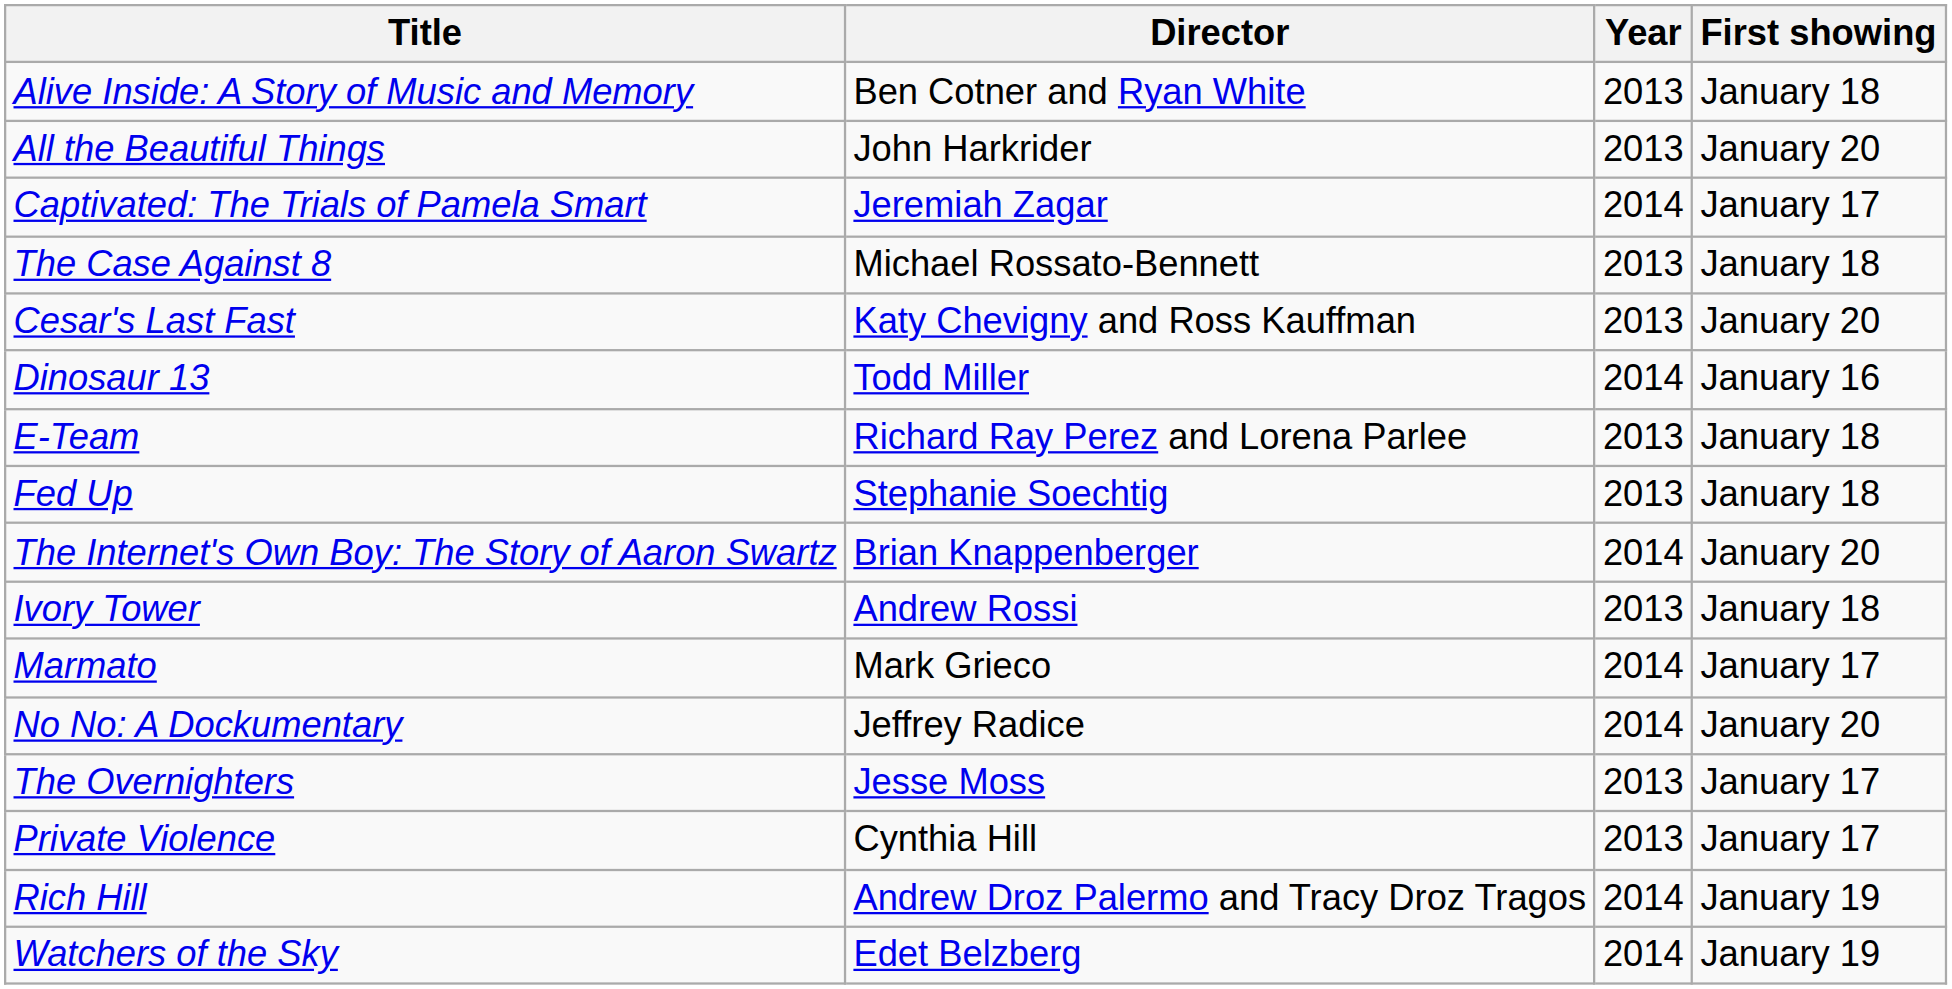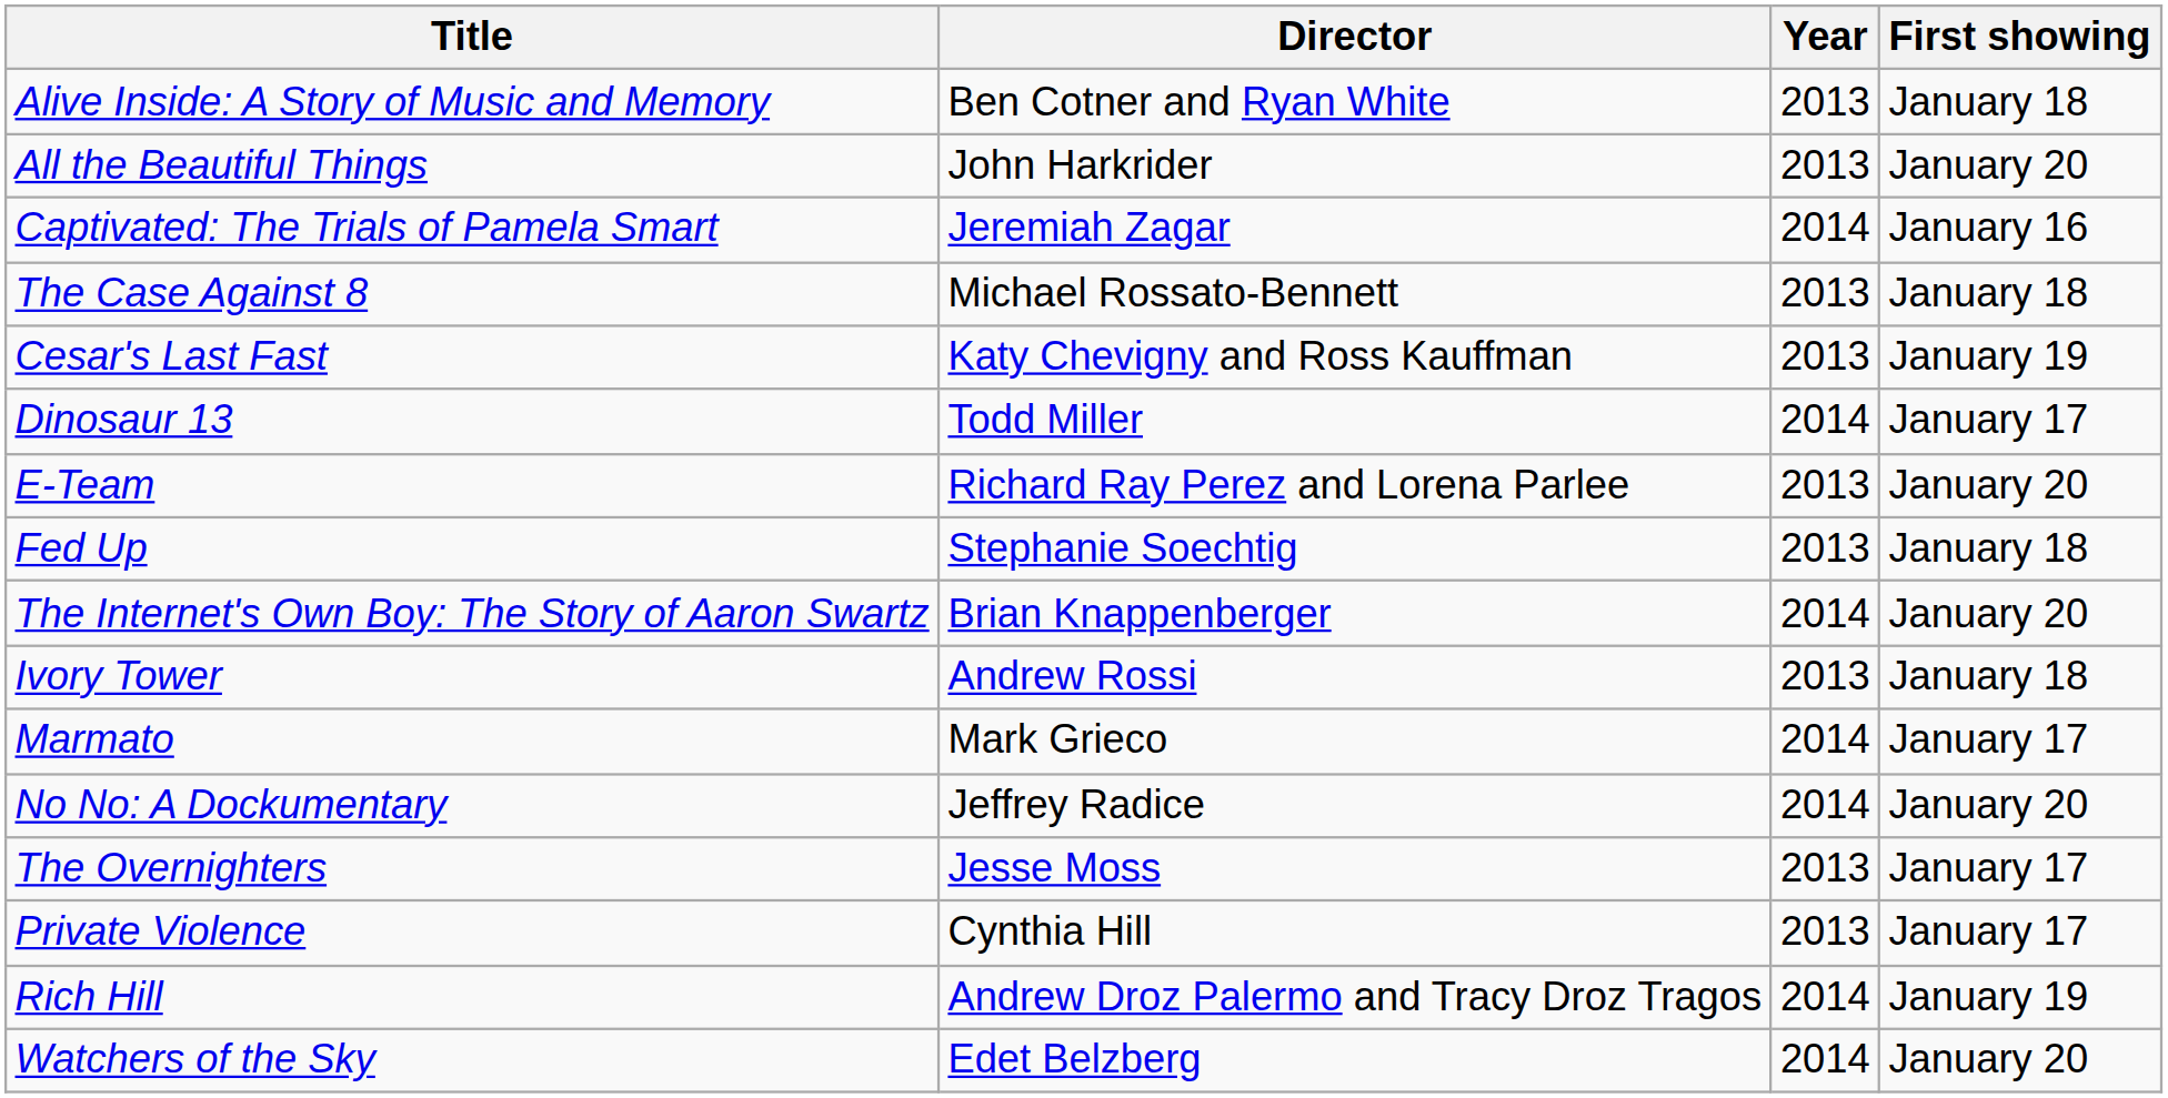 <table class="wikitable sortable">
 <tr>
 <th>Title</th>
 <th>Director</th>
 <th>Year</th>
 <th>First showing</th>
 </tr>
 <tr>
 <td><em><a href='#'>Alive Inside: A Story of Music and Memory</a></em></td>
 <td>Ben Cotner and <a href='#'>Ryan White</a></td>
 <td>2013</td>
 <td>January 18</td>
 </tr>
 <tr>
 <td><em><a href='#'>All the Beautiful Things</a></em></td>
 <td>John Harkrider</td>
 <td>2013</td>
 <td>January 20</td>
 </tr>
 <tr>
 <td><em><a href='#'>Captivated: The Trials of Pamela Smart</a></em></td>
 <td><a href='#'>Jeremiah Zagar</a></td>
 <td>2014</td>
-<td>January 17</td>
+<td>January 16</td>
 </tr>
 <tr>
 <td><em><a href='#'>The Case Against 8</a></em></td>
 <td>Michael Rossato-Bennett</td>
 <td>2013</td>
 <td>January 18</td>
 </tr>
 <tr>
 <td><em><a href='#'>Cesar's Last Fast</a></em></td>
 <td><a href='#'>Katy Chevigny</a> and Ross Kauffman</td>
 <td>2013</td>
-<td>January 20</td>
+<td>January 19</td>
 </tr>
 <tr>
 <td><em><a href='#'>Dinosaur 13</a></em></td>
 <td><a href='#'>Todd Miller</a></td>
 <td>2014</td>
-<td>January 16</td>
+<td>January 17</td>
 </tr>
 <tr>
 <td><em><a href='#'>E-Team</a></em></td>
 <td><a href='#'>Richard Ray Perez</a> and Lorena Parlee</td>
 <td>2013</td>
-<td>January 18</td>
+<td>January 20</td>
 </tr>
 <tr>
 <td><em><a href='#'>Fed Up</a></em></td>
 <td><a href='#'>Stephanie Soechtig</a></td>
 <td>2013</td>
 <td>January 18</td>
 </tr>
 <tr>
 <td><em><a href='#'>The Internet's Own Boy: The Story of Aaron Swartz</a></em></td>
 <td><a href='#'>Brian Knappenberger</a></td>
 <td>2014</td>
 <td>January 20</td>
 </tr>
 <tr>
 <td><em><a href='#'>Ivory Tower</a></em></td>
 <td><a href='#'>Andrew Rossi</a></td>
 <td>2013</td>
 <td>January 18</td>
 </tr>
 <tr>
 <td><em><a href='#'>Marmato</a></em></td>
 <td>Mark Grieco</td>
 <td>2014</td>
 <td>January 17</td>
 </tr>
 <tr>
 <td><em><a href='#'>No No: A Dockumentary</a></em></td>
 <td>Jeffrey Radice</td>
 <td>2014</td>
 <td>January 20</td>
 </tr>
 <tr>
 <td><em><a href='#'>The Overnighters</a></em></td>
 <td><a href='#'>Jesse Moss</a></td>
 <td>2013</td>
 <td>January 17</td>
 </tr>
 <tr>
 <td><em><a href='#'>Private Violence</a></em></td>
 <td>Cynthia Hill</td>
 <td>2013</td>
 <td>January 17</td>
 </tr>
 <tr>
 <td><em><a href='#'>Rich Hill</a></em></td>
 <td><a href='#'>Andrew Droz Palermo</a> and Tracy Droz Tragos</td>
 <td>2014</td>
 <td>January 19</td>
 </tr>
 <tr>
 <td><em><a href='#'>Watchers of the Sky</a></em></td>
 <td><a href='#'>Edet Belzberg</a></td>
 <td>2014</td>
-<td>January 19</td>
+<td>January 20</td>
 </tr>
 </table>
